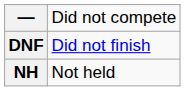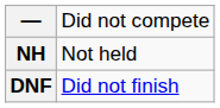 <table class="wikitable">
 <tr>
 <th scope="row">—</th>
 <td>Did not compete</td>
 </tr>
 <tr>
+<th scope="row">NH</th>
+<td>Not held</td>
+</tr>
+<tr>
 <th scope="row">DNF</th>
 <td><a href='#'>Did not finish</a></td>
 </tr>
-<tr>
-<th scope="row">NH</th>
-<td>Not held</td>
-</tr>
 </table>
